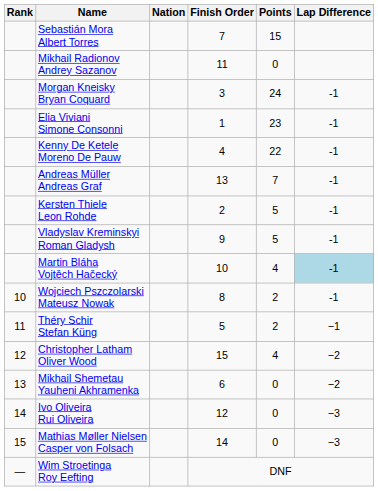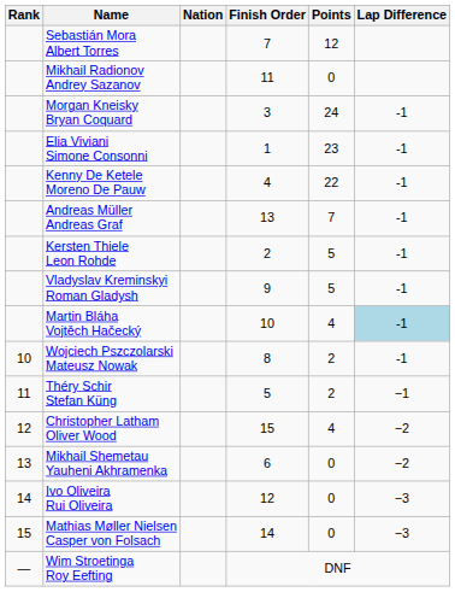 <table class="wikitable sortable" style="text-align:center">
 <tr>
 <th>Rank</th>
 <th>Name</th>
 <th>Nation</th>
 <th>Finish Order</th>
 <th>Points</th>
 <th>Lap Difference</th>
 </tr>
 <tr>
 <td></td>
 <td align=left><a href='#'>Sebastián Mora</a><br><a href='#'>Albert Torres</a></td>
 <td align=left></td>
 <td>7</td>
-<td>15</td>
+<td>12</td>
 <td></td>
 </tr>
 <tr>
 <td></td>
 <td align=left><a href='#'>Mikhail Radionov</a><br><a href='#'>Andrey Sazanov</a></td>
 <td align=left></td>
 <td>11</td>
 <td>0</td>
 <td></td>
 </tr>
 <tr>
 <td></td>
 <td align=left><a href='#'>Morgan Kneisky</a><br><a href='#'>Bryan Coquard</a></td>
 <td align=left></td>
 <td>3</td>
 <td>24</td>
 <td>-1</td>
 </tr>
 <tr>
 <td></td>
 <td align=left><a href='#'>Elia Viviani</a><br><a href='#'>Simone Consonni</a></td>
 <td align=left></td>
 <td>1</td>
 <td>23</td>
 <td>-1</td>
 </tr>
 <tr>
 <td></td>
 <td align=left><a href='#'>Kenny De Ketele</a><br><a href='#'>Moreno De Pauw</a></td>
 <td align=left></td>
 <td>4</td>
 <td>22</td>
 <td>-1</td>
 </tr>
 <tr>
 <td></td>
 <td align=left><a href='#'>Andreas Müller</a><br><a href='#'>Andreas Graf</a></td>
 <td align=left></td>
 <td>13</td>
 <td>7</td>
 <td>-1</td>
 </tr>
 <tr>
 <td></td>
 <td align=left><a href='#'>Kersten Thiele</a><br><a href='#'>Leon Rohde</a></td>
 <td align=left></td>
 <td>2</td>
 <td>5</td>
 <td>-1</td>
 </tr>
 <tr>
 <td></td>
 <td align=left><a href='#'>Vladyslav Kreminskyi</a><br><a href='#'>Roman Gladysh</a></td>
 <td align=left></td>
 <td>9</td>
 <td>5</td>
 <td>-1</td>
 </tr>
 <tr>
 <td></td>
 <td align=left><a href='#'>Martin Bláha</a><br><a href='#'>Vojtěch Hačecký</a></td>
 <td align=left></td>
 <td>10</td>
 <td>4</td>
 <td style="background: lightblue;">-1</td>
 </tr>
 <tr>
 <td>10</td>
 <td align=left><a href='#'>Wojciech Pszczolarski</a><br><a href='#'>Mateusz Nowak</a></td>
 <td align=left></td>
 <td>8</td>
 <td>2</td>
 <td>-1</td>
 </tr>
 <tr>
 <td>11</td>
 <td align=left><a href='#'>Théry Schir</a><br><a href='#'>Stefan Küng</a></td>
 <td align=left></td>
 <td>5</td>
 <td>2</td>
 <td>−1</td>
 </tr>
 <tr>
 <td>12</td>
 <td align=left><a href='#'>Christopher Latham</a><br><a href='#'>Oliver Wood</a></td>
 <td align=left></td>
 <td>15</td>
 <td>4</td>
 <td>−2</td>
 </tr>
 <tr>
 <td>13</td>
 <td align=left><a href='#'>Mikhail Shemetau</a><br><a href='#'>Yauheni Akhramenka</a></td>
 <td align=left></td>
 <td>6</td>
 <td>0</td>
 <td>−2</td>
 </tr>
 <tr>
 <td>14</td>
 <td align=left><a href='#'>Ivo Oliveira</a><br><a href='#'>Rui Oliveira</a></td>
 <td align=left></td>
 <td>12</td>
 <td>0</td>
 <td>−3</td>
 </tr>
 <tr>
 <td>15</td>
 <td align=left><a href='#'>Mathias Møller Nielsen</a><br><a href='#'>Casper von Folsach</a></td>
 <td align=left></td>
 <td>14</td>
 <td>0</td>
 <td>−3</td>
 </tr>
 <tr>
 <td>—</td>
 <td align=left><a href='#'>Wim Stroetinga</a><br><a href='#'>Roy Eefting</a></td>
 <td align=left></td>
 <td colspan=3>DNF</td>
 </tr>
 </table>
